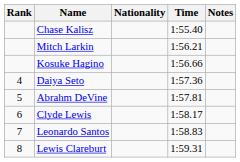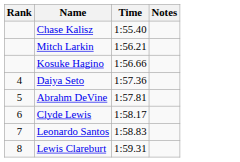 <table class="wikitable sortable" style="text-align:center">
 <tr>
 <th>Rank</th>
 <th>Name</th>
-<th>Nationality</th>
 <th>Time</th>
 <th>Notes</th>
 </tr>
 <tr>
 <td></td>
 <td align=left><a href='#'>Chase Kalisz</a></td>
-<td align=left></td>
 <td>1:55.40</td>
 <td></td>
 </tr>
 <tr>
 <td></td>
 <td align=left><a href='#'>Mitch Larkin</a></td>
-<td align=left></td>
 <td>1:56.21</td>
 <td></td>
 </tr>
 <tr>
 <td></td>
 <td align=left><a href='#'>Kosuke Hagino</a></td>
-<td align=left></td>
 <td>1:56.66</td>
 <td></td>
 </tr>
 <tr>
 <td>4</td>
 <td align=left><a href='#'>Daiya Seto</a></td>
-<td align=left></td>
 <td>1:57.36</td>
 <td></td>
 </tr>
 <tr>
 <td>5</td>
 <td align=left><a href='#'>Abrahm DeVine</a></td>
-<td align=left></td>
 <td>1:57.81</td>
 <td></td>
 </tr>
 <tr>
 <td>6</td>
 <td align=left><a href='#'>Clyde Lewis</a></td>
-<td align=left></td>
 <td>1:58.17</td>
 <td></td>
 </tr>
 <tr>
 <td>7</td>
 <td align=left><a href='#'>Leonardo Santos</a></td>
-<td align=left></td>
 <td>1:58.83</td>
 <td></td>
 </tr>
 <tr>
 <td>8</td>
 <td align=left><a href='#'>Lewis Clareburt</a></td>
-<td align=left></td>
 <td>1:59.31</td>
 <td></td>
 </tr>
 </table>
